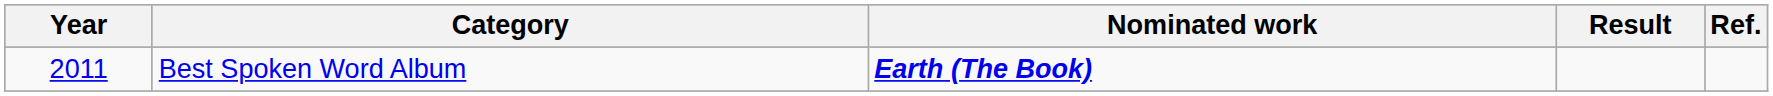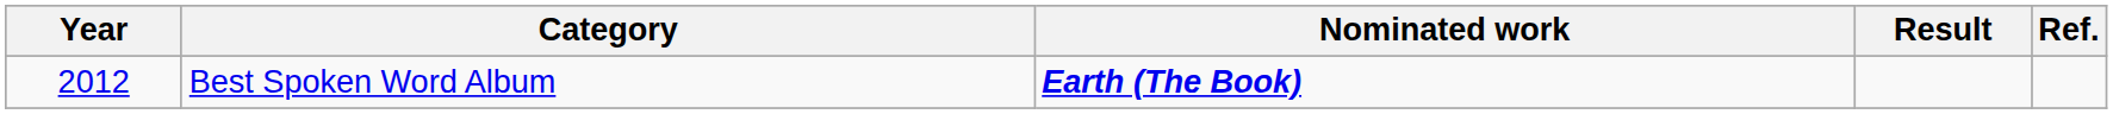 <table class=wikitable>
 <tr>
 <th scope="col" style="width:5em;">Year</th>
 <th scope="col" style="width:26em;">Category</th>
 <th scope="col" style="width:25em;">Nominated work</th>
 <th scope="col" style="width:5em;">Result</th>
 <th>Ref.</th>
 </tr>
 <tr>
-<td style="text-align:center;"><a href='#'>2011</a></td>
+<td style="text-align:center;"><a href='#'>2012</a></td>
 <td><a href='#'>Best Spoken Word Album</a></td>
 <td><strong><em><a href='#'>Earth (The Book)</a></em></strong></td>
 <td></td>
 <td style="text-align:center;"></td>
 </tr>
 </table>
